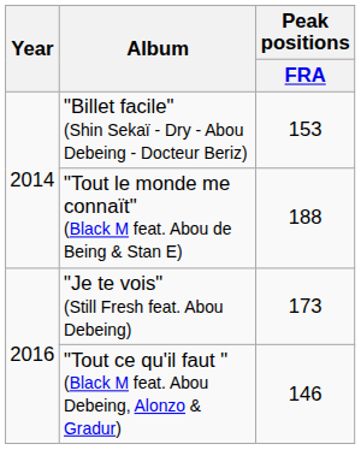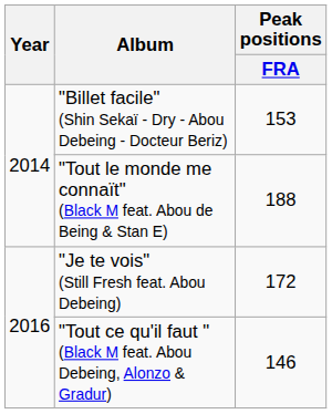 <table class="wikitable">
 <tr>
 <th align="center" rowspan="2" width="10">Year</th>
 <th align="center" rowspan="2" width="150">Album</th>
 <th align="center" colspan="1" width="20">Peak positions</th>
 </tr>
 <tr>
 <th><a href='#'>FRA</a><br></th>
 </tr>
 <tr>
 <td rowspan=2>2014</td>
 <td>"Billet facile"<br><small>(Shin Sekaï - Dry - Abou Debeing - Docteur Beriz)</small></td>
 <td style="text-align:center;">153</td>
 </tr>
 <tr>
 <td>"Tout le monde me connaït"<br><small>(<a href='#'>Black M</a> feat. Abou de Being & Stan E)</small></td>
 <td style="text-align:center;">188</td>
 </tr>
 <tr>
 <td rowspan=2>2016</td>
 <td>"Je te vois"<br><small>(Still Fresh feat. Abou Debeing)</small></td>
-<td style="text-align:center;">173</td>
+<td style="text-align:center;">172</td>
 </tr>
 <tr>
 <td>"Tout ce qu'il faut "<br><small>(<a href='#'>Black M</a> feat. Abou Debeing, <a href='#'>Alonzo</a> & <a href='#'>Gradur</a>)</small></td>
 <td style="text-align:center;">146</td>
 </tr>
 </table>
